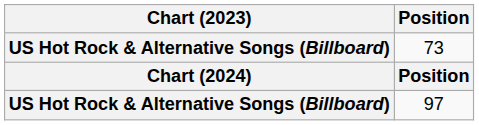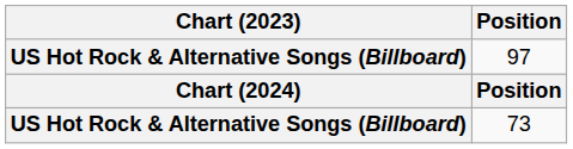 <table class="wikitable plainrowheaders" style="text-align: center">
 <tr>
 <th scope="col">Chart (2023)</th>
 <th scope="col">Position</th>
 </tr>
 <tr>
 <th scope="row">US Hot Rock & Alternative Songs (<em>Billboard</em>)</th>
-<td>73</td>
+<td>97</td>
 </tr>
 <tr>
 <th scope="col">Chart (2024)</th>
 <th scope="col">Position</th>
 </tr>
 <tr>
 <th scope="row">US Hot Rock & Alternative Songs (<em>Billboard</em>)</th>
-<td>97</td>
+<td>73</td>
 </tr>
 </table>
